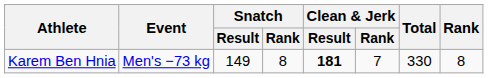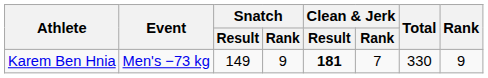 <table class="wikitable" style="font-size:90%">
 <tr>
 <th rowspan="2">Athlete</th>
 <th rowspan="2">Event</th>
 <th colspan="2">Snatch</th>
 <th colspan="2">Clean & Jerk</th>
 <th rowspan="2">Total</th>
 <th rowspan="2">Rank</th>
 </tr>
 <tr style="font-size:95%">
 <th>Result</th>
 <th>Rank</th>
 <th>Result</th>
 <th>Rank</th>
 </tr>
 <tr align=center>
 <td align=left><a href='#'>Karem Ben Hnia</a></td>
 <td align=left><a href='#'>Men's −73 kg</a></td>
 <td>149</td>
-<td>8</td>
+<td>9</td>
 <td><strong>181</strong></td>
 <td>7</td>
 <td>330</td>
-<td>8</td>
+<td>9</td>
 </tr>
 </table>
